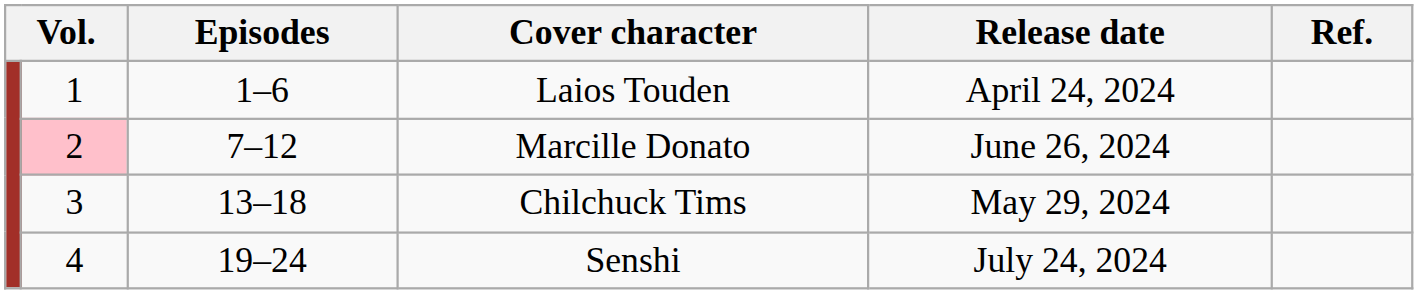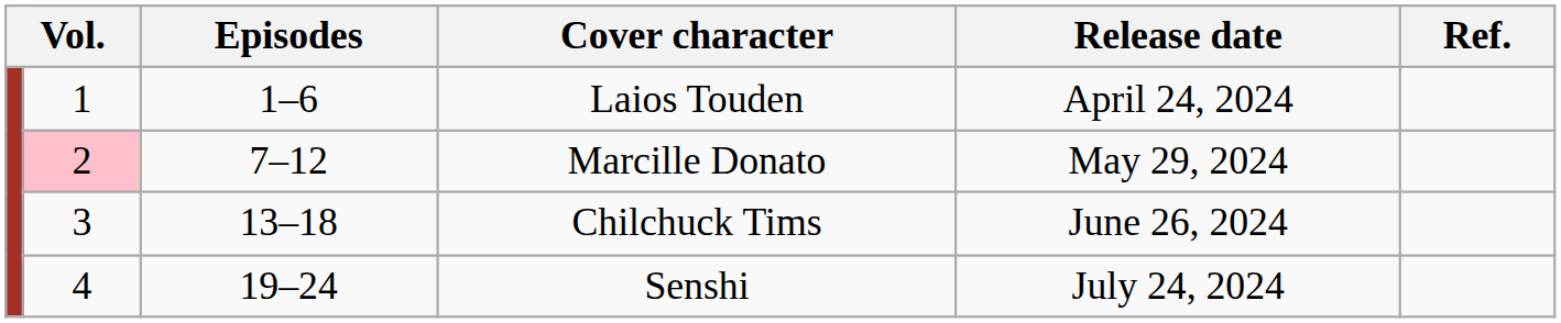 <table class="wikitable" style="text-align: center; width: 50%;">
 <tr>
 <th colspan="2">Vol.</th>
 <th>Episodes</th>
 <th>Cover character</th>
 <th>Release date</th>
 <th>Ref.</th>
 </tr>
 <tr>
 <td rowspan="7" width="1%" style="background: #A22F28;"></td>
 <td>1</td>
 <td>1–6</td>
 <td>Laios Touden</td>
 <td>April 24, 2024</td>
 <td></td>
 </tr>
 <tr>
 <td style="background: pink;">2</td>
 <td>7–12</td>
 <td>Marcille Donato</td>
-<td>June 26, 2024</td>
+<td>May 29, 2024</td>
 <td></td>
 </tr>
 <tr>
 <td>3</td>
 <td>13–18</td>
 <td>Chilchuck Tims</td>
-<td>May 29, 2024</td>
+<td>June 26, 2024</td>
 <td></td>
 </tr>
 <tr>
 <td>4</td>
 <td>19–24</td>
 <td>Senshi</td>
 <td>July 24, 2024</td>
 <td></td>
 </tr>
 </table>
